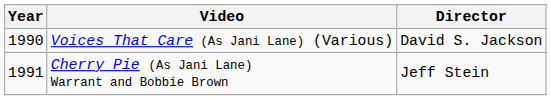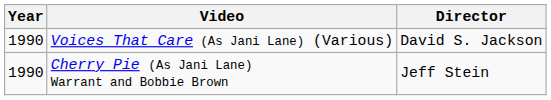 <table class="wikitable">
 <tr>
 <th>Year</th>
 <th>Video</th>
 <th>Director</th>
 </tr>
 <tr>
 <td>1990</td>
 <td><em><a href='#'>Voices That Care</a></em><small> (As Jani Lane)</small> (Various)</td>
 <td>David S. Jackson</td>
 </tr>
 <tr>
-<td>1991</td>
+<td>1990</td>
 <td><em><a href='#'>Cherry Pie</a></em> <small>(As Jani Lane)<br>Warrant and Bobbie Brown</small></td>
 <td>Jeff Stein</td>
 </tr>
 </table>
